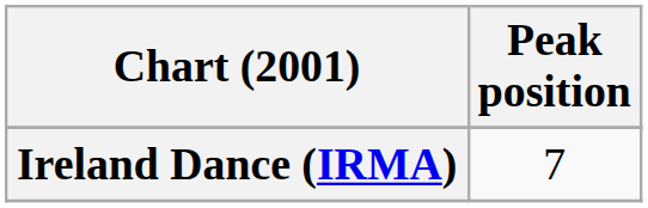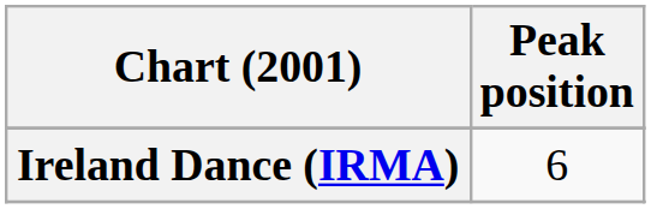 <table class="wikitable plainrowheaders sortable" style="text-align:center">
 <tr>
 <th>Chart (2001)</th>
 <th>Peak<br>position</th>
 </tr>
 <tr>
 </tr>
 <tr>
 </tr>
 <tr>
 </tr>
 <tr>
 </tr>
 <tr>
 </tr>
 <tr>
 </tr>
 <tr>
 </tr>
 <tr>
 <th scope="row">Ireland Dance (<a href='#'>IRMA</a>)</th>
-<td>7</td>
+<td>6</td>
 </tr>
 <tr>
 </tr>
 <tr>
 </tr>
 <tr>
 </tr>
 <tr>
 </tr>
 <tr>
 </tr>
 <tr>
 </tr>
 </table>
